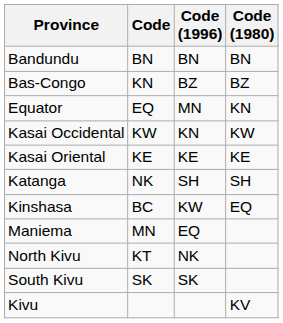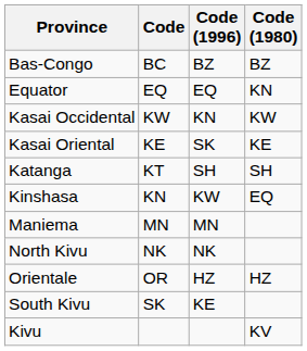 <table class="wikitable">
 <tr>
 <th>Province</th>
 <th>Code</th>
 <th>Code<br>(1996)</th>
 <th>Code<br>(1980)</th>
 </tr>
 <tr>
-<td>Bandundu</td>
-<td>BN</td>
-<td>BN</td>
-<td>BN</td>
-</tr>
-<tr>
 <td>Bas-Congo</td>
-<td>KN</td>
+<td>BC</td>
 <td>BZ</td>
 <td>BZ</td>
 </tr>
 <tr>
 <td>Equator</td>
 <td>EQ</td>
-<td>MN</td>
+<td>EQ</td>
 <td>KN</td>
 </tr>
 <tr>
 <td>Kasai Occidental</td>
 <td>KW</td>
 <td>KN</td>
 <td>KW</td>
 </tr>
 <tr>
 <td>Kasai Oriental</td>
 <td>KE</td>
-<td>KE</td>
+<td>SK</td>
 <td>KE</td>
 </tr>
 <tr>
 <td>Katanga</td>
-<td>NK</td>
+<td>KT</td>
 <td>SH</td>
 <td>SH</td>
 </tr>
 <tr>
 <td>Kinshasa</td>
-<td>BC</td>
+<td>KN</td>
 <td>KW</td>
 <td>EQ</td>
 </tr>
 <tr>
 <td>Maniema</td>
 <td>MN</td>
-<td>EQ</td>
+<td>MN</td>
 <td></td>
 </tr>
 <tr>
 <td>North Kivu</td>
-<td>KT</td>
+<td>NK</td>
 <td>NK</td>
 <td></td>
 </tr>
 <tr>
+<td>Orientale</td>
+<td>OR</td>
+<td>HZ</td>
+<td>HZ</td>
+</tr>
+<tr>
 <td>South Kivu</td>
 <td>SK</td>
-<td>SK</td>
+<td>KE</td>
 <td></td>
 </tr>
 <tr>
 <td>Kivu</td>
 <td></td>
 <td></td>
 <td>KV</td>
 </tr>
 </table>
